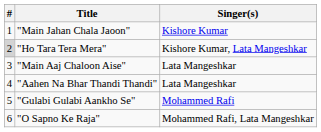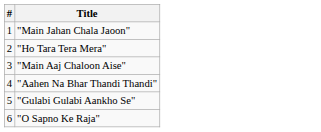 <table class="wikitable" style="font-size:95%;">
 <tr>
 <th>#</th>
 <th>Title</th>
-<th>Singer(s)</th>
 </tr>
 <tr>
 <td>1</td>
 <td>"Main Jahan Chala Jaoon"</td>
-<td><a href='#'>Kishore Kumar</a></td>
 </tr>
 <tr>
-<td style="background: lightgrey;">2</td>
+<td>2</td>
 <td>"Ho Tara Tera Mera"</td>
-<td>Kishore Kumar, <a href='#'>Lata Mangeshkar</a></td>
 </tr>
 <tr>
 <td>3</td>
 <td>"Main Aaj Chaloon Aise"</td>
-<td>Lata Mangeshkar</td>
 </tr>
 <tr>
 <td>4</td>
 <td>"Aahen Na Bhar Thandi Thandi"</td>
-<td>Lata Mangeshkar</td>
 </tr>
 <tr>
 <td>5</td>
 <td>"Gulabi Gulabi Aankho Se"</td>
-<td><a href='#'>Mohammed Rafi</a></td>
 </tr>
 <tr>
 <td>6</td>
 <td>"O Sapno Ke Raja"</td>
-<td>Mohammed Rafi, Lata Mangeshkar</td>
 </tr>
 </table>
